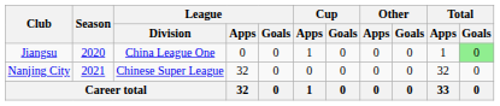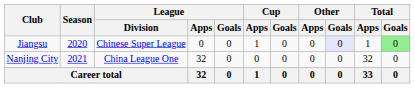 <table class="wikitable" style="text-align: center">
 <tr>
 <th rowspan="2">Club</th>
 <th rowspan="2">Season</th>
 <th colspan="3">League</th>
 <th colspan="2">Cup</th>
 <th colspan="2">Other</th>
 <th colspan="2">Total</th>
 </tr>
 <tr>
 <th>Division</th>
 <th>Apps</th>
 <th>Goals</th>
 <th>Apps</th>
 <th>Goals</th>
 <th>Apps</th>
 <th>Goals</th>
 <th>Apps</th>
 <th>Goals</th>
 </tr>
 <tr>
 <td><a href='#'>Jiangsu</a></td>
 <td><a href='#'>2020</a></td>
-<td><a href='#'>China League One</a></td>
+<td><a href='#'>Chinese Super League</a></td>
 <td>0</td>
 <td>0</td>
 <td>1</td>
 <td>0</td>
 <td>0</td>
-<td>0</td>
+<td style="background: lavender;">0</td>
 <td>1</td>
 <td style="background: lightgreen;">0</td>
 </tr>
 <tr>
 <td><a href='#'>Nanjing City</a></td>
 <td><a href='#'>2021</a></td>
-<td><a href='#'>Chinese Super League</a></td>
+<td><a href='#'>China League One</a></td>
 <td>32</td>
 <td>0</td>
 <td>0</td>
 <td>0</td>
 <td>0</td>
 <td>0</td>
 <td>32</td>
 <td>0</td>
 </tr>
 <tr>
 <th colspan=3>Career total</th>
 <th>32</th>
 <th>0</th>
 <th>1</th>
 <th>0</th>
 <th>0</th>
 <th>0</th>
 <th>33</th>
 <th>0</th>
 </tr>
 </table>
